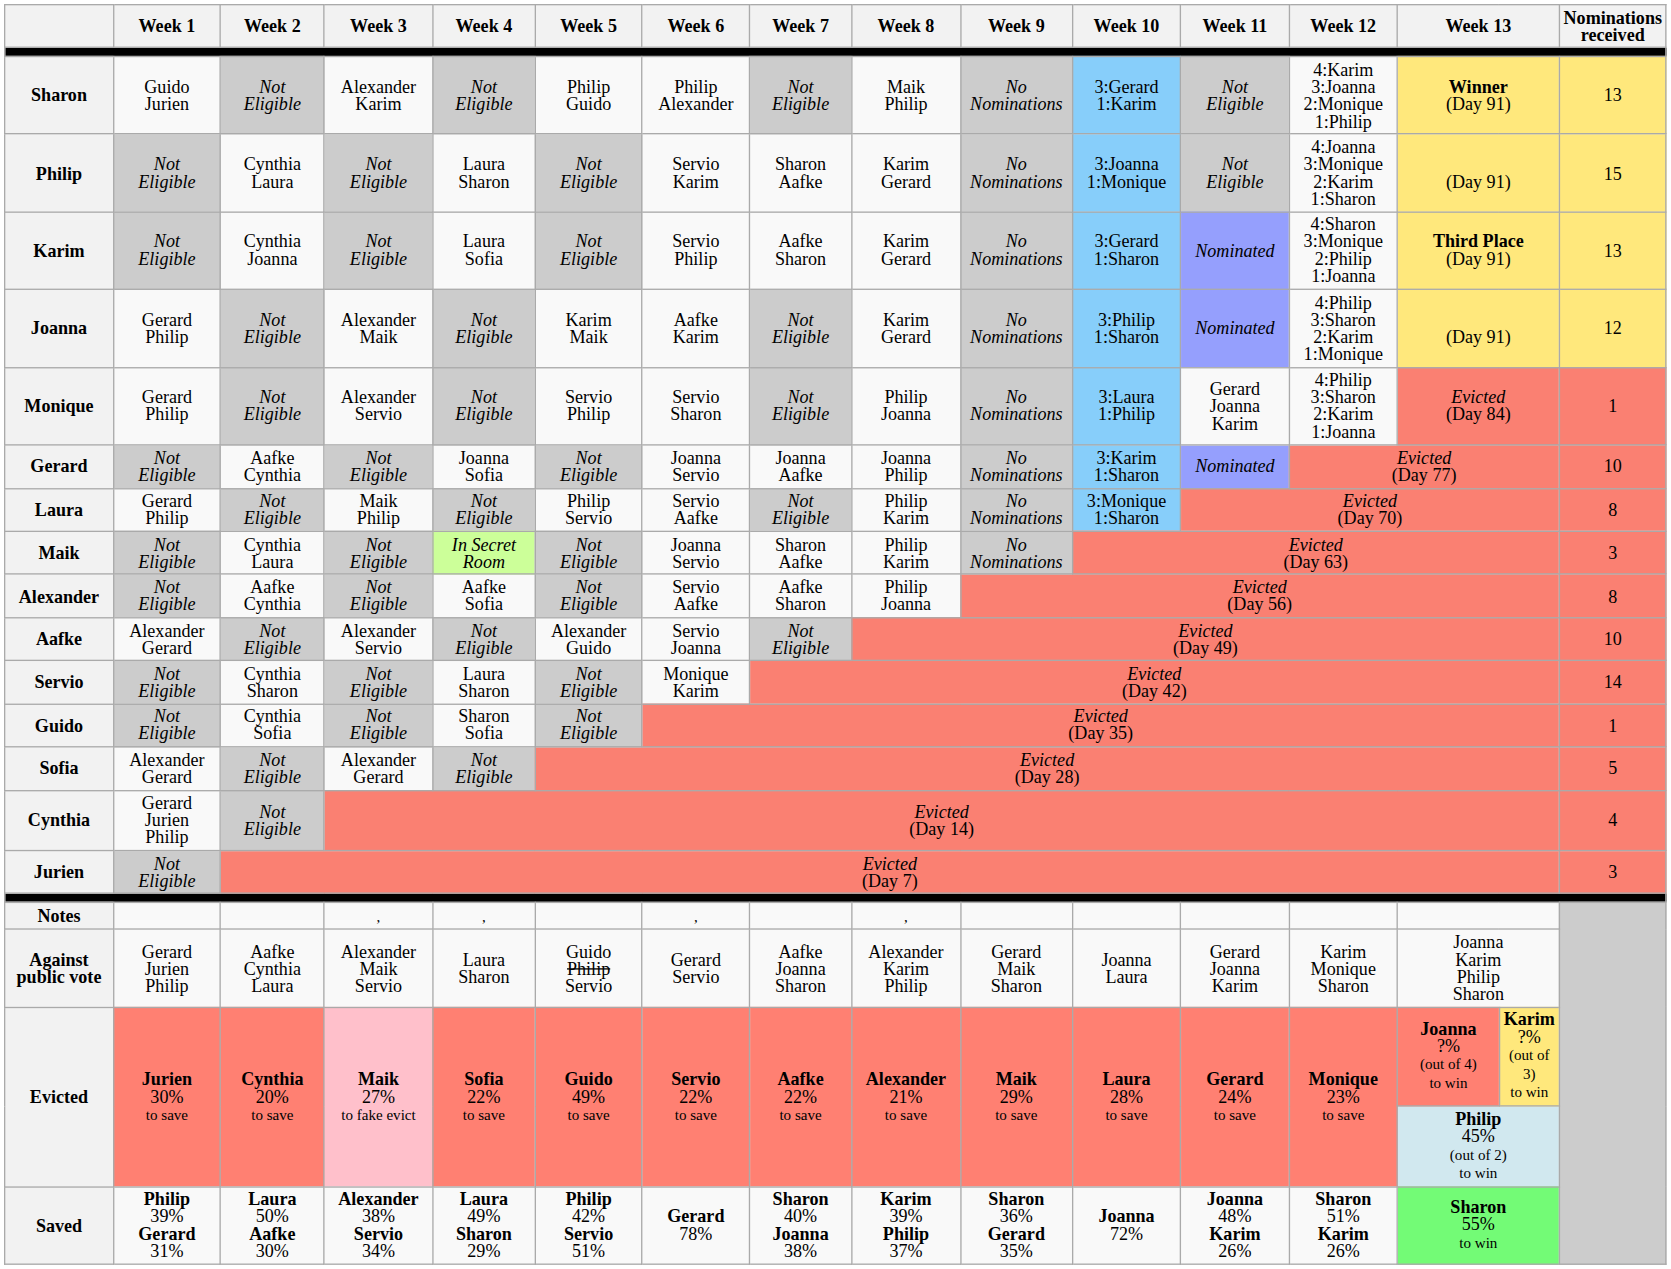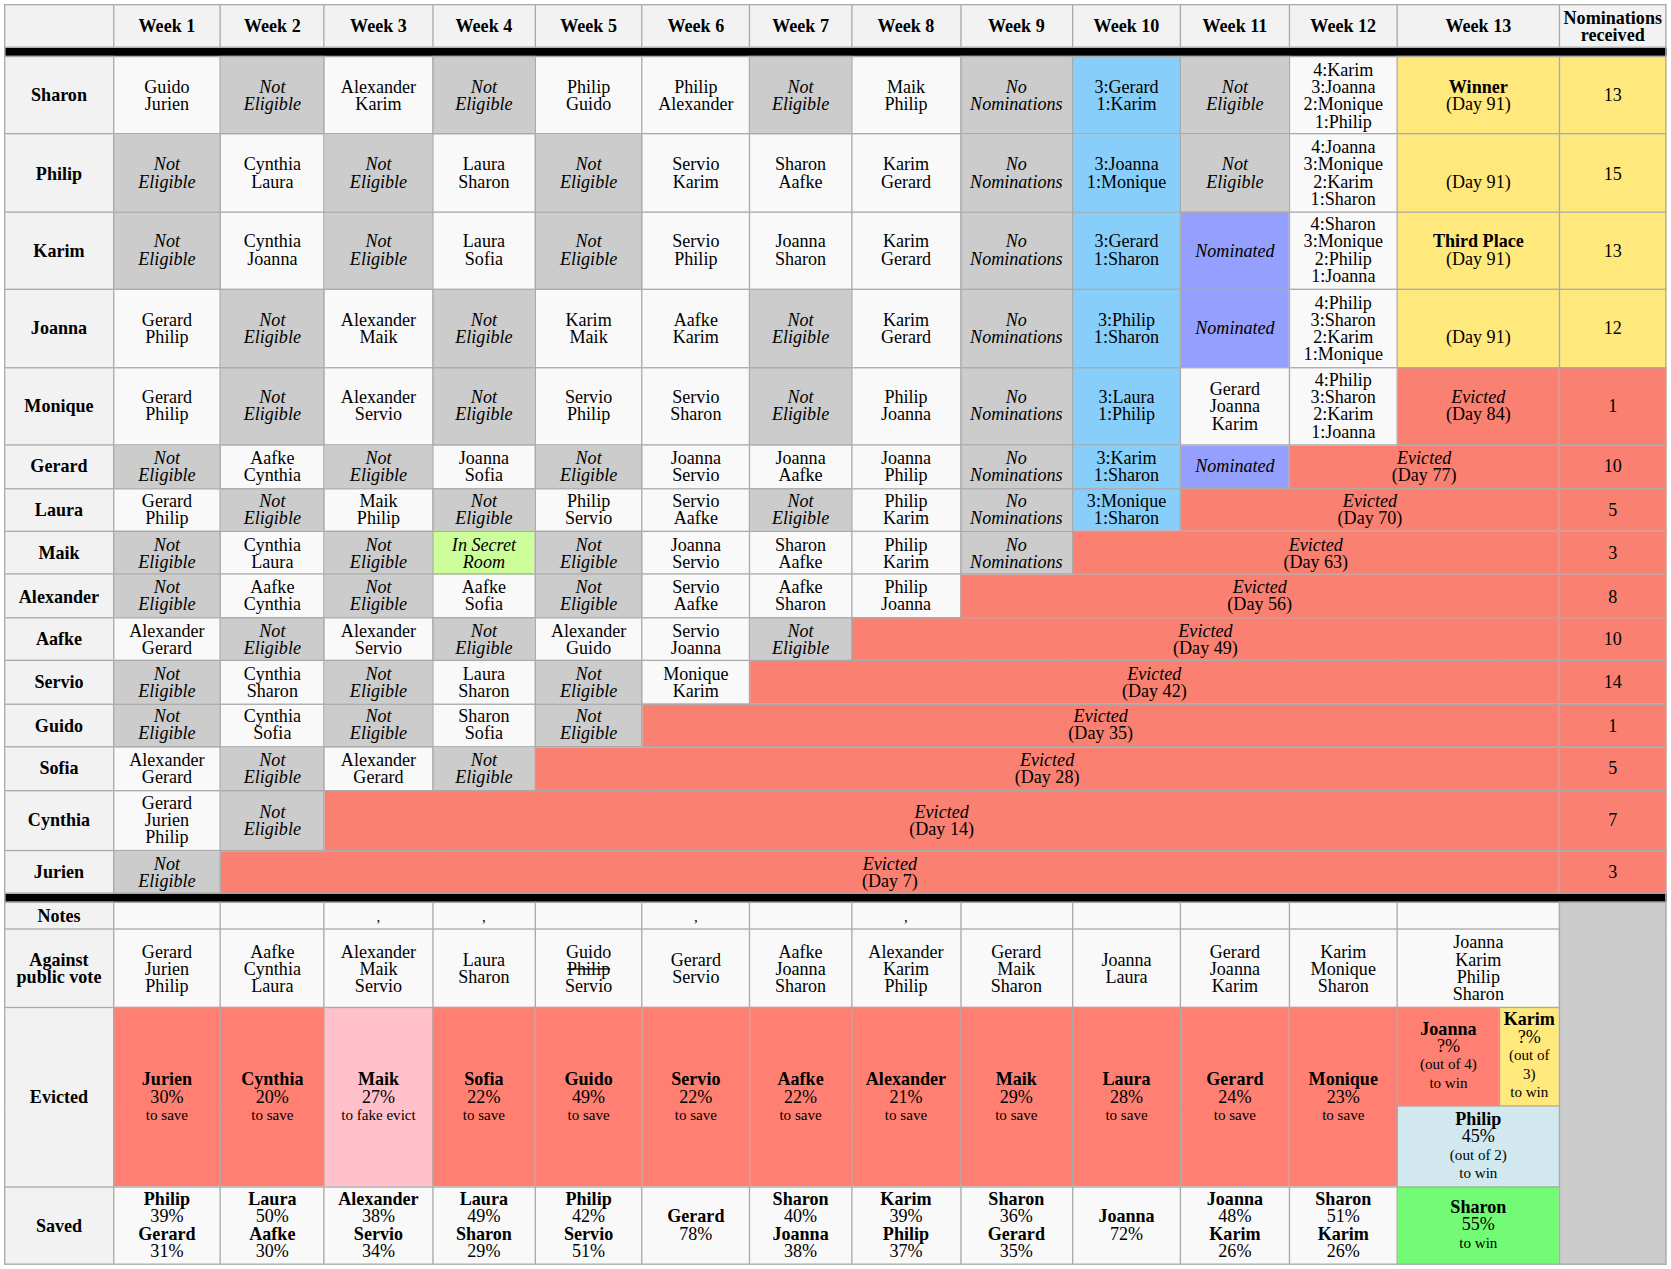 <table class="wikitable" style="text-align:center; font-size:85%; line-height:13px;">
 <tr>
 <th style="width: 7%;"></th>
 <th style="width: 7%;">Week 1</th>
 <th style="width: 7%;">Week 2</th>
 <th style="width: 7%;">Week 3</th>
 <th style="width: 7%;">Week 4</th>
 <th style="width: 7%;">Week 5</th>
 <th style="width: 7%;">Week 6</th>
 <th style="width: 7%;">Week 7</th>
 <th style="width: 7%;">Week 8</th>
 <th style="width: 7%;">Week 9</th>
 <th style="width: 7%;">Week 10</th>
 <th style="width: 7%;">Week 11</th>
 <th style="width: 7%;">Week 12</th>
 <th style="width: 14%;" colspan=2>Week 13</th>
 <th style="width: 1%;">Nominations<br>received</th>
 </tr>
 <tr>
 <th style="background:#000;" colspan="16"></th>
 </tr>
 <tr>
 <th>Sharon</th>
 <td>Guido<br>Jurien</td>
 <td style="background:#CCCCCC;"><em>Not<br>Eligible</em></td>
 <td>Alexander<br>Karim</td>
 <td style="background:#CCCCCC;"><em>Not<br>Eligible</em></td>
 <td>Philip<br>Guido</td>
 <td>Philip<br>Alexander</td>
 <td style="background:#CCCCCC;"><em>Not<br>Eligible</em></td>
 <td>Maik<br>Philip</td>
 <td style="background:#CCCCCC;"><em>No<br>Nominations</em></td>
 <td style="background:#87CEFA">3:Gerard<br>1:Karim</td>
 <td style="background:#CCCCCC;"><em>Not<br>Eligible</em></td>
 <td>4:Karim<br>3:Joanna<br>2:Monique<br>1:Philip</td>
 <td style="background:#FFE87C" colspan=2><strong>Winner</strong><br>(Day 91)</td>
 <td style="background:#FFE87C">13</td>
 </tr>
 <tr>
 <th>Philip</th>
 <td style="background:#CCCCCC;"><em>Not<br>Eligible</em></td>
 <td>Cynthia<br>Laura</td>
 <td style="background:#CCCCCC;"><em>Not<br>Eligible</em></td>
 <td>Laura<br>Sharon</td>
 <td style="background:#CCCCCC;"><em>Not<br>Eligible</em></td>
 <td>Servio<br>Karim</td>
 <td>Sharon<br>Aafke</td>
 <td>Karim<br>Gerard</td>
 <td style="background:#CCCCCC;"><em>No<br>Nominations</em></td>
 <td style="background:#87CEFA">3:Joanna<br>1:Monique</td>
 <td style="background:#CCCCCC;"><em>Not<br>Eligible</em></td>
 <td>4:Joanna<br>3:Monique<br>2:Karim<br>1:Sharon</td>
 <td style="background:#FFE87C" colspan=2><strong></strong><br>(Day 91)</td>
 <td style="background:#FFE87C">15</td>
 </tr>
 <tr>
 <th>Karim</th>
 <td style="background:#CCCCCC;"><em>Not<br>Eligible</em></td>
 <td>Cynthia<br>Joanna</td>
 <td style="background:#CCCCCC;"><em>Not<br>Eligible</em></td>
 <td>Laura<br>Sofia</td>
 <td style="background:#CCCCCC;"><em>Not<br>Eligible</em></td>
 <td>Servio<br>Philip</td>
-<td>Aafke<br>Sharon</td>
+<td>Joanna<br>Sharon</td>
 <td>Karim<br>Gerard</td>
 <td style="background:#CCCCCC;"><em>No<br>Nominations</em></td>
 <td style="background:#87CEFA">3:Gerard<br>1:Sharon</td>
 <td style="background:#959FFD;"><em>Nominated</em></td>
 <td>4:Sharon<br>3:Monique<br>2:Philip<br>1:Joanna</td>
 <td style="background:#FFE87C" colspan=2><strong>Third Place</strong><br>(Day 91)</td>
 <td style="background:#FFE87C">13</td>
 </tr>
 <tr>
 <th>Joanna</th>
 <td>Gerard<br>Philip</td>
 <td style="background:#CCCCCC;"><em>Not<br>Eligible</em></td>
 <td>Alexander<br>Maik</td>
 <td style="background:#CCCCCC;"><em>Not<br>Eligible</em></td>
 <td>Karim<br>Maik</td>
 <td>Aafke<br>Karim</td>
 <td style="background:#CCCCCC;"><em>Not<br>Eligible</em></td>
 <td>Karim<br>Gerard</td>
 <td style="background:#CCCCCC;"><em>No<br>Nominations</em></td>
 <td style="background:#87CEFA">3:Philip<br>1:Sharon</td>
 <td style="background:#959FFD;"><em>Nominated</em></td>
 <td>4:Philip<br>3:Sharon<br>2:Karim<br>1:Monique</td>
 <td style="background:#FFE87C" colspan=2><strong></strong><br>(Day 91)</td>
 <td style="background:#FFE87C">12</td>
 </tr>
 <tr>
 <th>Monique</th>
 <td>Gerard<br>Philip</td>
 <td style="background:#CCCCCC;"><em>Not<br>Eligible</em></td>
 <td>Alexander<br>Servio</td>
 <td style="background:#CCCCCC;"><em>Not<br>Eligible</em></td>
 <td>Servio<br>Philip</td>
 <td>Servio<br>Sharon</td>
 <td style="background:#CCCCCC;"><em>Not<br>Eligible</em></td>
 <td>Philip<br>Joanna</td>
 <td style="background:#CCCCCC;"><em>No<br>Nominations</em></td>
 <td style="background:#87CEFA">3:Laura<br>1:Philip</td>
 <td>Gerard<br>Joanna<br>Karim</td>
 <td>4:Philip<br>3:Sharon<br>2:Karim<br>1:Joanna</td>
 <td style="background:#fa8072;" colspan=2><em>Evicted</em><br>(Day 84)</td>
 <td style="background:#fa8072">1</td>
 </tr>
 <tr>
 <th>Gerard</th>
 <td style="background:#CCCCCC;"><em>Not<br>Eligible</em></td>
 <td>Aafke<br>Cynthia</td>
 <td style="background:#CCCCCC;"><em>Not<br>Eligible</em></td>
 <td>Joanna<br>Sofia</td>
 <td style="background:#CCCCCC;"><em>Not<br>Eligible</em></td>
 <td>Joanna<br>Servio</td>
 <td>Joanna<br>Aafke</td>
 <td>Joanna<br>Philip</td>
 <td style="background:#CCCCCC;"><em>No<br>Nominations</em></td>
 <td style="background:#87CEFA">3:Karim<br>1:Sharon</td>
 <td style="background:#959FFD;"><em>Nominated</em></td>
 <td style="background:#fa8072;" colspan="3"><em>Evicted</em><br>(Day 77)</td>
 <td style="background:#fa8072">10</td>
 </tr>
 <tr>
 <th>Laura</th>
 <td>Gerard<br>Philip</td>
 <td style="background:#CCCCCC;"><em>Not<br>Eligible</em></td>
 <td>Maik<br>Philip</td>
 <td style="background:#CCCCCC;"><em>Not<br>Eligible</em></td>
 <td>Philip<br>Servio</td>
 <td>Servio<br>Aafke</td>
 <td style="background:#CCCCCC;"><em>Not<br>Eligible</em></td>
 <td>Philip<br>Karim</td>
 <td style="background:#CCCCCC;"><em>No<br>Nominations</em></td>
 <td style="background:#87CEFA">3:Monique<br>1:Sharon</td>
 <td style="background:#fa8072;" colspan="4"><em>Evicted</em><br>(Day 70)</td>
-<td style="background:#fa8072">8</td>
+<td style="background:#fa8072">5</td>
 </tr>
 <tr>
 <th>Maik</th>
 <td style="background:#CCCCCC;"><em>Not<br>Eligible</em></td>
 <td>Cynthia<br>Laura</td>
 <td style="background:#CCCCCC;"><em>Not<br>Eligible</em></td>
 <td style="background:#CCFF99;"><em>In Secret<br>Room</em></td>
 <td style="background:#CCCCCC;"><em>Not<br>Eligible</em></td>
 <td>Joanna<br>Servio</td>
 <td>Sharon<br>Aafke</td>
 <td>Philip<br>Karim</td>
 <td style="background:#CCCCCC;"><em>No<br>Nominations</em></td>
 <td style="background:#fa8072;" colspan="5"><em>Evicted</em><br>(Day 63)</td>
 <td style="background:#fa8072">3</td>
 </tr>
 <tr>
 <th>Alexander</th>
 <td style="background:#CCCCCC;"><em>Not<br>Eligible</em></td>
 <td>Aafke<br>Cynthia</td>
 <td style="background:#CCCCCC;"><em>Not<br>Eligible</em></td>
 <td>Aafke<br>Sofia</td>
 <td style="background:#CCCCCC;"><em>Not<br>Eligible</em></td>
 <td>Servio<br>Aafke</td>
 <td>Aafke<br>Sharon</td>
 <td>Philip<br>Joanna</td>
 <td style="background:#fa8072;" colspan="6"><em>Evicted</em><br>(Day 56)</td>
 <td style="background:#fa8072">8</td>
 </tr>
 <tr>
 <th>Aafke</th>
 <td>Alexander<br>Gerard</td>
 <td style="background:#CCCCCC;"><em>Not<br>Eligible</em></td>
 <td>Alexander<br>Servio</td>
 <td style="background:#CCCCCC;"><em>Not<br>Eligible</em></td>
 <td>Alexander<br>Guido</td>
 <td>Servio<br>Joanna</td>
 <td style="background:#CCCCCC;"><em>Not<br>Eligible</em></td>
 <td style="background:#fa8072;" colspan="7"><em>Evicted</em><br>(Day 49)</td>
 <td style="background:#fa8072">10</td>
 </tr>
 <tr>
 <th>Servio</th>
 <td style="background:#CCCCCC;"><em>Not<br>Eligible</em></td>
 <td>Cynthia<br>Sharon</td>
 <td style="background:#CCCCCC;"><em>Not<br>Eligible</em></td>
 <td>Laura<br>Sharon</td>
 <td style="background:#CCCCCC;"><em>Not<br>Eligible</em></td>
 <td>Monique<br>Karim</td>
 <td style="background:#fa8072;" colspan="8"><em>Evicted</em><br>(Day 42)</td>
 <td style="background:#fa8072">14</td>
 </tr>
 <tr>
 <th>Guido</th>
 <td style="background:#CCCCCC;"><em>Not<br>Eligible</em></td>
 <td>Cynthia<br>Sofia</td>
 <td style="background:#CCCCCC;"><em>Not<br>Eligible</em></td>
 <td>Sharon<br>Sofia</td>
 <td style="background:#CCCCCC;"><em>Not<br>Eligible</em></td>
 <td style="background:#fa8072;" colspan="9"><em>Evicted</em><br>(Day 35)</td>
 <td style="background:#fa8072">1</td>
 </tr>
 <tr>
 <th>Sofia</th>
 <td>Alexander<br>Gerard</td>
 <td style="background:#CCCCCC;"><em>Not<br>Eligible</em></td>
 <td>Alexander<br>Gerard</td>
 <td style="background:#CCCCCC;"><em>Not<br>Eligible</em></td>
 <td style="background:#fa8072;" colspan="10"><em>Evicted</em><br>(Day 28)</td>
 <td style="background:#fa8072">5</td>
 </tr>
 <tr>
 <th>Cynthia</th>
 <td>Gerard<br>Jurien<br>Philip</td>
 <td style="background:#CCCCCC;"><em>Not<br>Eligible</em></td>
 <td style="background:#fa8072;" colspan="12"><em>Evicted</em><br>(Day 14)</td>
-<td style="background:#fa8072">4</td>
+<td style="background:#fa8072">7</td>
 </tr>
 <tr>
 <th>Jurien</th>
 <td style="background:#CCCCCC;"><em>Not<br>Eligible</em></td>
 <td style="background:#fa8072;" colspan="13"><em>Evicted</em><br>(Day 7)</td>
 <td style="background:#fa8072">3</td>
 </tr>
 <tr>
 <th style="background:#000;" colspan="16"></th>
 </tr>
 <tr>
 <th>Notes</th>
 <td><small> </small></td>
 <td><small> </small></td>
 <td><small>, </small></td>
 <td><small>, </small></td>
 <td><small> </small></td>
 <td><small>, </small></td>
 <td><small> </small></td>
 <td><small>, </small></td>
 <td><small> </small></td>
 <td><small> </small></td>
 <td></td>
 <td></td>
 <td colspan=2></td>
 <td style="background:#ccc;" rowspan=5></td>
 </tr>
 <tr>
 <th>Against<br>public vote</th>
 <td>Gerard<br>Jurien<br>Philip</td>
 <td>Aafke<br>Cynthia<br>Laura</td>
 <td>Alexander<br>Maik<br>Servio</td>
 <td>Laura<br>Sharon</td>
 <td>Guido<br><s>Philip</s><br>Servio</td>
 <td>Gerard<br>Servio</td>
 <td>Aafke<br>Joanna<br>Sharon</td>
 <td>Alexander<br>Karim<br>Philip</td>
 <td>Gerard<br>Maik<br>Sharon</td>
 <td>Joanna<br>Laura</td>
 <td>Gerard<br>Joanna<br>Karim</td>
 <td>Karim<br>Monique<br>Sharon</td>
 <td colspan=2>Joanna<br>Karim<br>Philip<br>Sharon</td>
 </tr>
 <tr>
 <th rowspan=2>Evicted</th>
 <td style="background:#FF8072" rowspan="2"><strong>Jurien</strong><br>30%<br><small>to save</small></td>
 <td style="background:#FF8072" rowspan="2"><strong>Cynthia</strong><br>20%<br><small>to save</small></td>
 <td style="background:#FFC0CB" rowspan="2"><strong>Maik</strong><br>27%<br><small>to fake evict</small></td>
 <td style="background:#FF8072" rowspan="2"><strong>Sofia</strong><br>22%<br><small>to save</small></td>
 <td style="background:#FF8072" rowspan="2"><strong>Guido</strong><br>49%<br><small>to save</small></td>
 <td style="background:#FF8072" rowspan="2"><strong>Servio</strong><br>22%<br><small>to save</small></td>
 <td style="background:#FF8072" rowspan="2"><strong>Aafke</strong><br>22%<br><small>to save</small></td>
 <td style="background:#FF8072" rowspan="2"><strong>Alexander</strong><br>21%<br><small>to save</small></td>
 <td style="background:#FF8072" rowspan="2"><strong>Maik</strong><br>29%<br><small>to save</small></td>
 <td style="background:#FF8072" rowspan="2"><strong>Laura</strong><br>28%<br><small>to save</small></td>
 <td style="background:#FF8072" rowspan="2"><strong>Gerard</strong><br>24%<br><small>to save</small></td>
 <td style="background:#FF8072" rowspan="2"><strong>Monique</strong><br>23%<br><small>to save</small></td>
 <td style="background:#FF8072"><strong>Joanna</strong><br>?%<br><small>(out of 4)<br>to win</small></td>
 <td style="background:#FFE87C"><strong>Karim</strong><br>?%<br><small>(out of 3)<br>to win</small></td>
 </tr>
 <tr>
 <td style="background:#D1E8EF" colspan=2><strong>Philip</strong><br>45%<br><small>(out of 2)<br>to win</small></td>
 </tr>
 <tr>
 <th>Saved</th>
 <td><strong>Philip</strong><br>39%<br><strong>Gerard</strong><br>31%</td>
 <td><strong>Laura</strong><br>50%<br><strong>Aafke</strong><br>30%</td>
 <td><strong>Alexander</strong><br>38%<br><strong>Servio</strong><br>34%</td>
 <td><strong>Laura</strong><br>49%<br><strong>Sharon</strong><br>29%</td>
 <td><strong>Philip</strong><br>42%<br><strong>Servio</strong><br>51%<br></td>
 <td><strong>Gerard</strong><br>78%<br></td>
 <td><strong>Sharon</strong><br>40%<br><strong>Joanna</strong><br>38%</td>
 <td><strong>Karim</strong><br>39%<br><strong>Philip</strong><br>37%</td>
 <td><strong>Sharon</strong><br>36%<br><strong>Gerard</strong><br>35%</td>
 <td><strong>Joanna</strong><br>72%<br></td>
 <td><strong>Joanna</strong><br>48%<br><strong>Karim</strong><br>26%</td>
 <td><strong>Sharon</strong><br>51%<br><strong>Karim</strong><br>26%</td>
 <td style="background:#73FB76" colspan=2><strong>Sharon</strong><br>55%<br><small>to win</small></td>
 </tr>
 </table>
